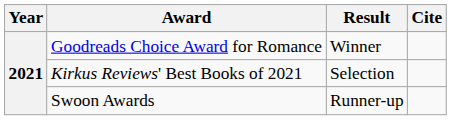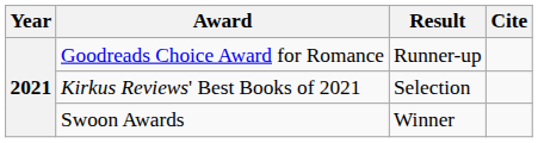 <table class="wikitable">
 <tr>
 <th>Year</th>
 <th>Award</th>
 <th>Result</th>
 <th>Cite</th>
 </tr>
 <tr>
 <th rowspan="3">2021</th>
 <td><a href='#'>Goodreads Choice Award</a> for Romance</td>
-<td>Winner</td>
+<td>Runner-up</td>
 <td></td>
 </tr>
 <tr>
 <td><em>Kirkus Reviews</em>' Best Books of 2021</td>
 <td>Selection</td>
 <td></td>
 </tr>
 <tr>
 <td>Swoon Awards</td>
-<td>Runner-up</td>
+<td>Winner</td>
 <td></td>
 </tr>
 </table>
